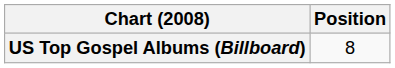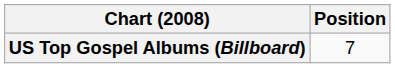 <table class="wikitable sortable plainrowheaders">
 <tr>
 <th scope="col">Chart (2008)</th>
 <th scope="col">Position</th>
 </tr>
 <tr>
 <th scope="row">US Top Gospel Albums (<em>Billboard</em>)</th>
-<td align="center">8</td>
+<td align="center">7</td>
 </tr>
 </table>
